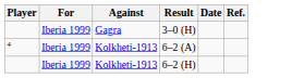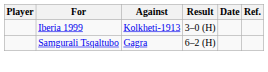 <table class="wikitable">
 <tr>
 <th>Player</th>
 <th>For</th>
 <th>Against</th>
 <th>Result</th>
 <th>Date</th>
 <th>Ref.</th>
 </tr>
 <tr>
 <td> </td>
 <td><a href='#'>Iberia 1999</a></td>
-<td><a href='#'>Gagra</a></td>
+<td><a href='#'>Kolkheti-1913</a></td>
 <td>3–0 (H)</td>
 <td></td>
 <td></td>
 </tr>
 <tr>
-<td>  <small><sup>4</sup></small></td>
-<td><a href='#'>Iberia 1999</a></td>
-<td><a href='#'>Kolkheti-1913</a></td>
-<td>6–2 (A)</td>
-<td></td>
-<td></td>
-</tr>
-<tr>
 <td>  </td>
-<td><a href='#'>Iberia 1999</a></td>
-<td><a href='#'>Kolkheti-1913</a></td>
+<td><a href='#'>Samgurali Tsqaltubo</a></td>
+<td><a href='#'>Gagra</a></td>
 <td>6–2 (H)</td>
 <td></td>
 <td></td>
 </tr>
 </table>
